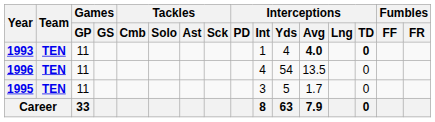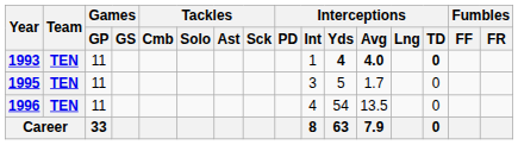 <table class="wikitable" style="text-align:center;">
 <tr>
 <th rowspan="2">Year</th>
 <th rowspan="2">Team</th>
 <th colspan="2">Games</th>
 <th colspan="4">Tackles</th>
 <th colspan="6">Interceptions</th>
 <th colspan="2">Fumbles</th>
 </tr>
 <tr>
 <th>GP</th>
 <th>GS</th>
 <th>Cmb</th>
 <th>Solo</th>
 <th>Ast</th>
 <th>Sck</th>
 <th>PD</th>
 <th>Int</th>
 <th>Yds</th>
 <th>Avg</th>
 <th>Lng</th>
 <th>TD</th>
 <th>FF</th>
 <th>FR</th>
 </tr>
 <tr>
 <th><a href='#'>1993</a></th>
 <th><a href='#'>TEN</a></th>
 <td>11</td>
 <td></td>
 <td></td>
 <td></td>
 <td></td>
 <td></td>
 <td></td>
 <td>1</td>
-<td>4</td>
+<td><strong>4</strong></td>
 <td><strong>4.0</strong></td>
 <td></td>
 <td><strong>0</strong></td>
+<td></td>
+<td></td>
+</tr>
+<tr>
+<th><a href='#'>1995</a></th>
+<th><a href='#'>TEN</a></th>
+<td>11</td>
+<td></td>
+<td></td>
+<td></td>
+<td></td>
+<td></td>
+<td></td>
+<td>3</td>
+<td>5</td>
+<td>1.7</td>
+<td></td>
+<td>0</td>
 <td></td>
 <td></td>
 </tr>
 <tr>
 <th><a href='#'>1996</a></th>
 <th><a href='#'>TEN</a></th>
 <td>11</td>
 <td></td>
 <td></td>
 <td></td>
 <td></td>
 <td></td>
 <td></td>
 <td>4</td>
 <td>54</td>
 <td>13.5</td>
-<td></td>
-<td>0</td>
-<td></td>
-<td></td>
-</tr>
-<tr>
-<th><a href='#'>1995</a></th>
-<th><a href='#'>TEN</a></th>
-<td>11</td>
-<td></td>
-<td></td>
-<td></td>
-<td></td>
-<td></td>
-<td></td>
-<td>3</td>
-<td>5</td>
-<td>1.7</td>
 <td></td>
 <td>0</td>
 <td></td>
 <td></td>
 </tr>
 <tr>
 <th colspan="2">Career</th>
 <th>33</th>
 <th></th>
 <th></th>
 <th></th>
 <th></th>
 <th></th>
 <th></th>
 <th>8</th>
 <th>63</th>
 <th>7.9</th>
 <th></th>
 <th>0</th>
 <th></th>
 <th></th>
 </tr>
 </table>
